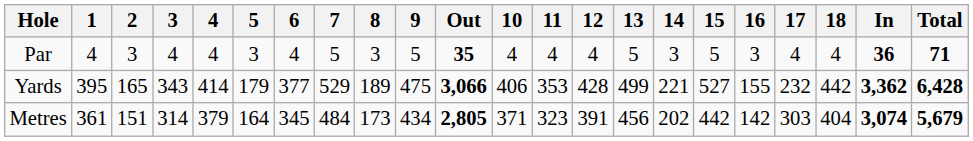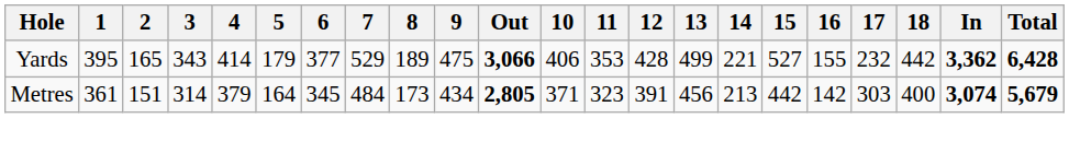 <table class="wikitable" style="text-align:center">
 <tr>
 <th align="left">Hole</th>
 <th>1</th>
 <th>2</th>
 <th>3</th>
 <th>4</th>
 <th>5</th>
 <th>6</th>
 <th>7</th>
 <th>8</th>
 <th>9</th>
 <th>Out</th>
 <th>10</th>
 <th>11</th>
 <th>12</th>
 <th>13</th>
 <th>14</th>
 <th>15</th>
 <th>16</th>
 <th>17</th>
 <th>18</th>
 <th>In</th>
 <th>Total</th>
-</tr>
-<tr>
-<td align="center">Par</td>
-<td>4</td>
-<td>3</td>
-<td>4</td>
-<td>4</td>
-<td>3</td>
-<td>4</td>
-<td>5</td>
-<td>3</td>
-<td>5</td>
-<td><strong>35</strong></td>
-<td>4</td>
-<td>4</td>
-<td>4</td>
-<td>5</td>
-<td>3</td>
-<td>5</td>
-<td>3</td>
-<td>4</td>
-<td>4</td>
-<td><strong>36</strong></td>
-<td><strong>71</strong></td>
 </tr>
 <tr>
 <td align="center">Yards</td>
 <td>395</td>
 <td>165</td>
 <td>343</td>
 <td>414</td>
 <td>179</td>
 <td>377</td>
 <td>529</td>
 <td>189</td>
 <td>475</td>
 <td><strong>3,066</strong></td>
 <td>406</td>
 <td>353</td>
 <td>428</td>
 <td>499</td>
 <td>221</td>
 <td>527</td>
 <td>155</td>
 <td>232</td>
 <td>442</td>
 <td><strong>3,362</strong></td>
 <td><strong>6,428</strong></td>
 </tr>
 <tr>
 <td align="center">Metres</td>
 <td>361</td>
 <td>151</td>
 <td>314</td>
 <td>379</td>
 <td>164</td>
 <td>345</td>
 <td>484</td>
 <td>173</td>
 <td>434</td>
 <td><strong>2,805</strong></td>
 <td>371</td>
 <td>323</td>
 <td>391</td>
 <td>456</td>
-<td>202</td>
+<td>213</td>
 <td>442</td>
 <td>142</td>
 <td>303</td>
-<td>404</td>
+<td>400</td>
 <td><strong>3,074</strong></td>
 <td><strong>5,679</strong></td>
 </tr>
 </table>
